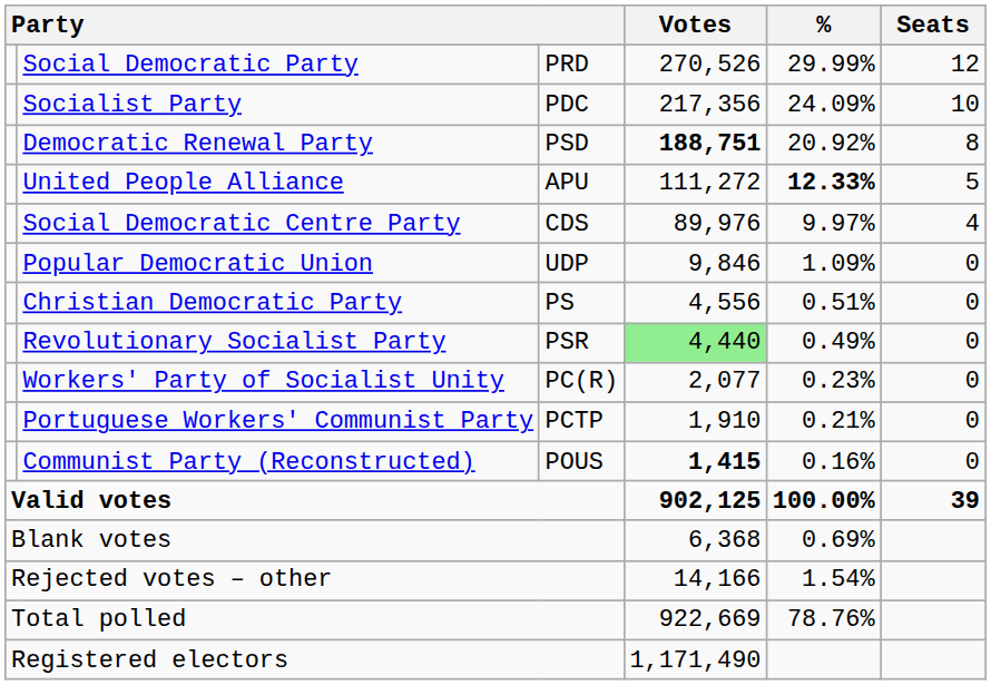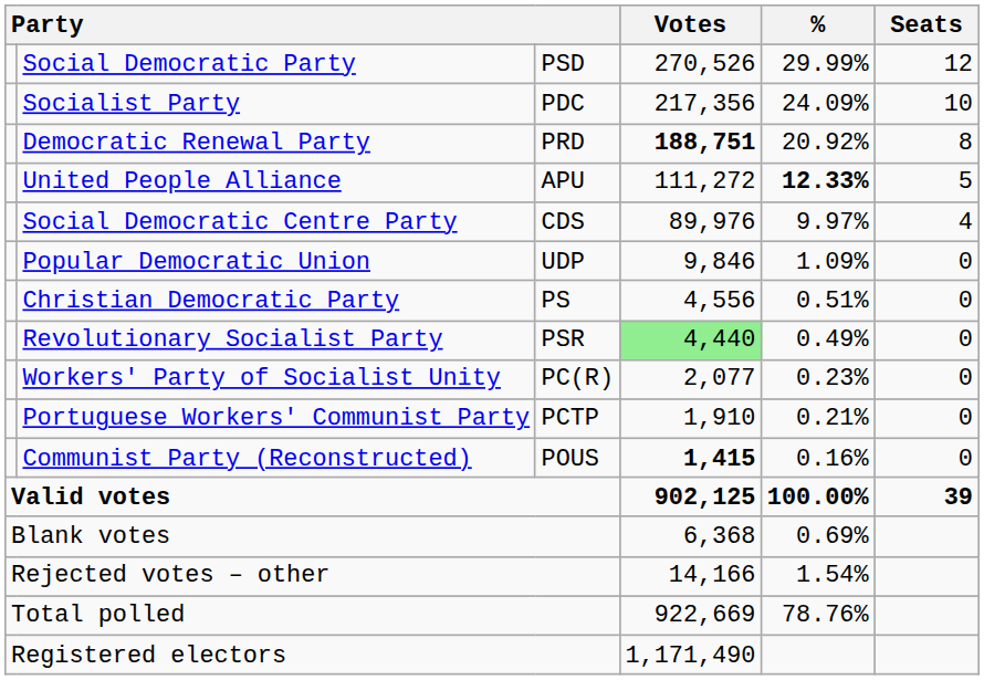 <table class="wikitable" border="1" style="text-align:right;">
 <tr>
 <th style="text-align:left;" colspan=3>Party</th>
 <th align=center width="50">Votes</th>
 <th align=center width="50">%</th>
 <th align=center width="50">Seats</th>
 </tr>
 <tr>
 <td></td>
 <td align=left><a href='#'>Social Democratic Party</a></td>
-<td align=left>PRD</td>
+<td align=left>PSD</td>
 <td>270,526</td>
 <td>29.99%</td>
 <td>12</td>
 </tr>
 <tr>
 <td></td>
 <td align=left><a href='#'>Socialist Party</a></td>
 <td align=left>PDC</td>
 <td>217,356</td>
 <td>24.09%</td>
 <td>10</td>
 </tr>
 <tr>
 <td></td>
 <td align=left><a href='#'>Democratic Renewal Party</a></td>
-<td align=left>PSD</td>
+<td align=left>PRD</td>
 <td><strong>188,751</strong></td>
 <td>20.92%</td>
 <td>8</td>
 </tr>
 <tr>
 <td></td>
 <td align=left><a href='#'>United People Alliance</a></td>
 <td align=left>APU</td>
 <td>111,272</td>
 <td><strong>12.33%</strong></td>
 <td>5</td>
 </tr>
 <tr>
 <td></td>
 <td align=left style="white-space: nowrap;"><a href='#'>Social Democratic Centre Party</a></td>
 <td align=left>CDS</td>
 <td>89,976</td>
 <td>9.97%</td>
 <td>4</td>
 </tr>
 <tr>
 <td></td>
 <td align=left><a href='#'>Popular Democratic Union</a></td>
 <td align=left>UDP</td>
 <td>9,846</td>
 <td>1.09%</td>
 <td>0</td>
 </tr>
 <tr>
 <td></td>
 <td align=left style="white-space: nowrap;"><a href='#'>Christian Democratic Party</a></td>
 <td align=left>PS</td>
 <td>4,556</td>
 <td>0.51%</td>
 <td>0</td>
 </tr>
 <tr>
 <td></td>
 <td align=left><a href='#'>Revolutionary Socialist Party</a></td>
 <td align=left>PSR</td>
 <td style="background: lightgreen;">4,440</td>
 <td>0.49%</td>
 <td>0</td>
 </tr>
 <tr>
 <td></td>
 <td align=left><a href='#'>Workers' Party of Socialist Unity</a></td>
 <td align=left>PC(R)</td>
 <td>2,077</td>
 <td>0.23%</td>
 <td>0</td>
 </tr>
 <tr>
 <td></td>
 <td align=left><a href='#'>Portuguese Workers' Communist Party</a></td>
 <td align=left>PCTP</td>
 <td>1,910</td>
 <td>0.21%</td>
 <td>0</td>
 </tr>
 <tr>
 <td></td>
 <td align=left><a href='#'>Communist Party (Reconstructed)</a></td>
 <td align=left>POUS</td>
 <td><strong>1,415</strong></td>
 <td>0.16%</td>
 <td>0</td>
 </tr>
 <tr style="font-weight:bold">
 <td align=left colspan=3>Valid votes</td>
 <td>902,125</td>
 <td>100.00%</td>
 <td>39</td>
 </tr>
 <tr>
 <td align=left colspan=3>Blank votes</td>
 <td>6,368</td>
 <td>0.69%</td>
 <td></td>
 </tr>
 <tr>
 <td align=left colspan=3>Rejected votes – other</td>
 <td>14,166</td>
 <td>1.54%</td>
 <td></td>
 </tr>
 <tr>
 <td align=left colspan=3>Total polled</td>
 <td>922,669</td>
 <td>78.76%</td>
 <td></td>
 </tr>
 <tr>
 <td align=left colspan=3>Registered electors</td>
 <td>1,171,490</td>
 <td></td>
 <td></td>
 </tr>
 </table>
